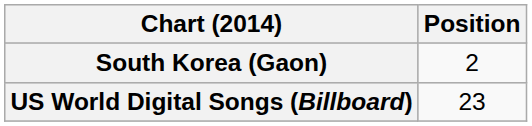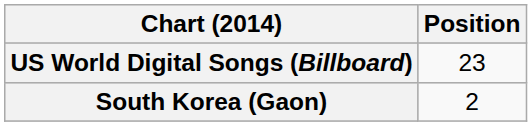 <table class="wikitable plainrowheaders">
 <tr>
 <th>Chart (2014)</th>
 <th>Position</th>
 </tr>
 <tr>
+<th scope="row">US World Digital Songs (<em>Billboard</em>)</th>
+<td style="text-align:center;">23</td>
+</tr>
+<tr>
 <th scope="row">South Korea (Gaon)</th>
 <td style="text-align:center;">2</td>
 </tr>
-<tr>
-<th scope="row">US World Digital Songs (<em>Billboard</em>)</th>
-<td style="text-align:center;">23</td>
-</tr>
 </table>
